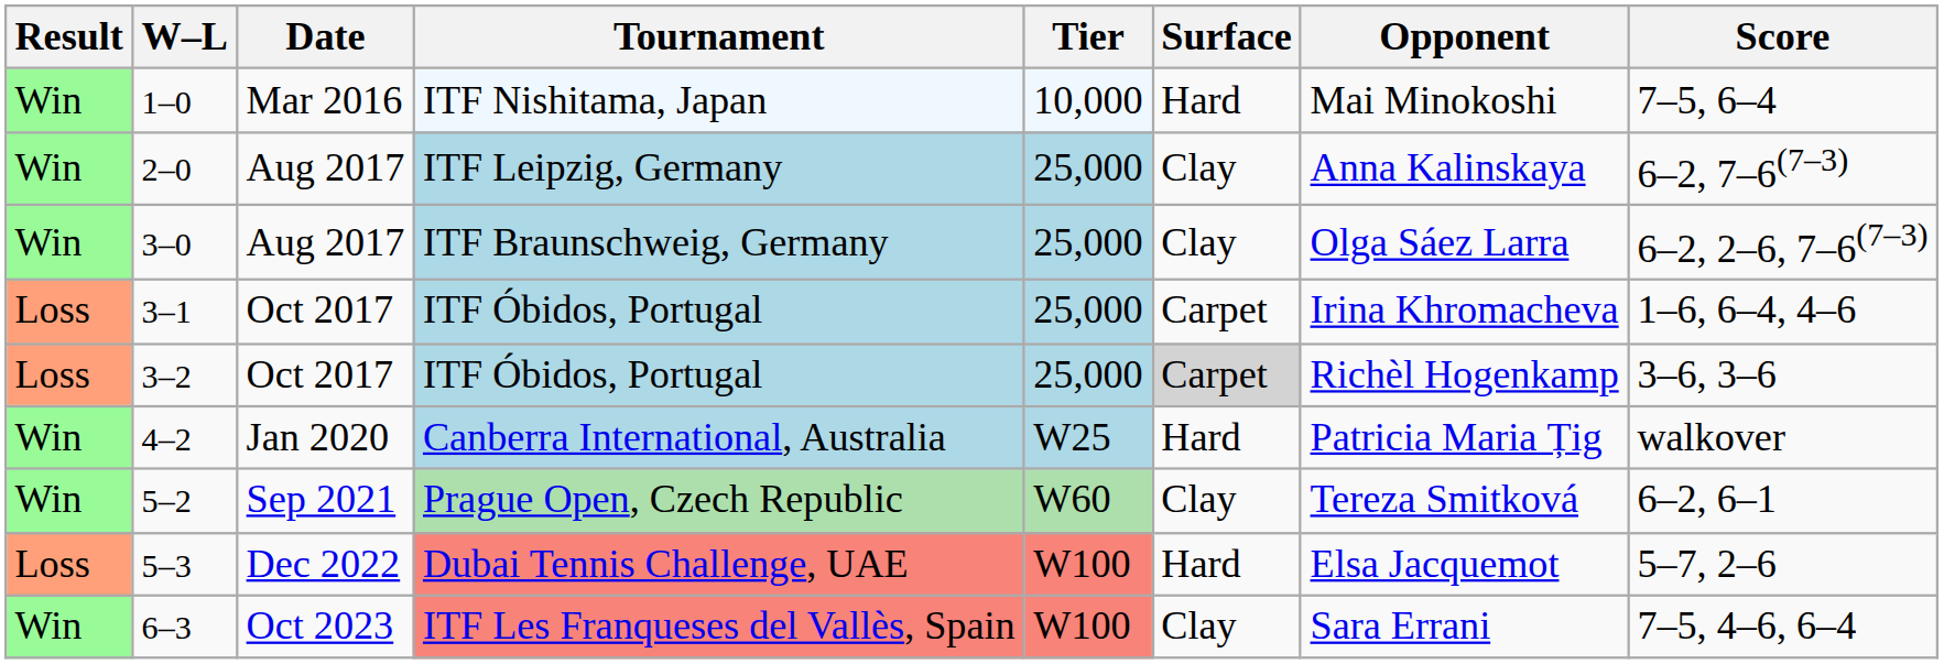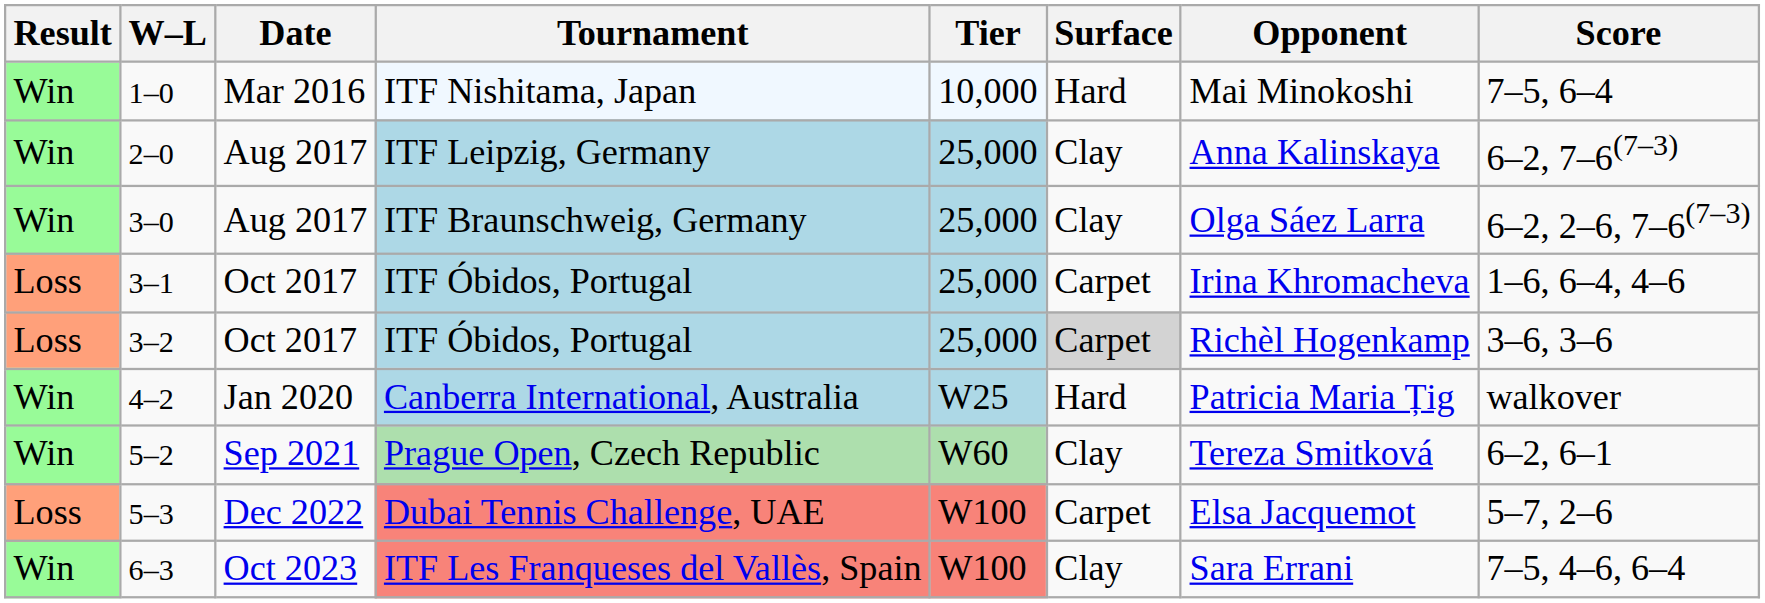 <table class="sortable wikitable">
 <tr>
 <th>Result</th>
 <th class="unsortable">W–L</th>
 <th>Date</th>
 <th>Tournament</th>
 <th>Tier</th>
 <th>Surface</th>
 <th>Opponent</th>
 <th class="unsortable">Score</th>
 </tr>
 <tr>
 <td style="background:#98fb98;">Win</td>
 <td><small>1–0</small></td>
 <td>Mar 2016</td>
 <td style="background:#f0f8ff;">ITF Nishitama, Japan</td>
 <td style="background:#f0f8ff;">10,000</td>
 <td>Hard</td>
 <td> Mai Minokoshi</td>
 <td>7–5, 6–4</td>
 </tr>
 <tr>
 <td style="background:#98fb98;">Win</td>
 <td><small>2–0</small></td>
 <td>Aug 2017</td>
 <td style="background:lightblue;">ITF Leipzig, Germany</td>
 <td style="background:lightblue;">25,000</td>
 <td>Clay</td>
 <td> <a href='#'>Anna Kalinskaya</a></td>
 <td>6–2, 7–6<sup>(7–3)</sup></td>
 </tr>
 <tr>
 <td style="background:#98fb98;">Win</td>
 <td><small>3–0</small></td>
 <td>Aug 2017</td>
 <td style="background:lightblue;">ITF Braunschweig, Germany</td>
 <td style="background:lightblue;">25,000</td>
 <td>Clay</td>
 <td> <a href='#'>Olga Sáez Larra</a></td>
 <td>6–2, 2–6, 7–6<sup>(7–3)</sup></td>
 </tr>
 <tr>
 <td style="background:#ffa07a;">Loss</td>
 <td><small>3–1</small></td>
 <td>Oct 2017</td>
 <td style="background:lightblue;">ITF Óbidos, Portugal</td>
 <td style="background:lightblue;">25,000</td>
 <td>Carpet</td>
 <td> <a href='#'>Irina Khromacheva</a></td>
 <td>1–6, 6–4, 4–6</td>
 </tr>
 <tr>
 <td style="background:#ffa07a;">Loss</td>
 <td><small>3–2</small></td>
 <td>Oct 2017</td>
 <td style="background:lightblue;">ITF Óbidos, Portugal</td>
 <td style="background:lightblue;">25,000</td>
 <td style="background: lightgrey;">Carpet</td>
 <td> <a href='#'>Richèl Hogenkamp</a></td>
 <td>3–6, 3–6</td>
 </tr>
 <tr>
 <td style="background:#98fb98;">Win</td>
 <td><small>4–2</small></td>
 <td>Jan 2020</td>
 <td style="background:lightblue;"><a href='#'>Canberra International</a>, Australia</td>
 <td style="background:lightblue;">W25</td>
 <td>Hard</td>
 <td> <a href='#'>Patricia Maria Țig</a></td>
 <td>walkover</td>
 </tr>
 <tr>
 <td style="background:#98fb98;">Win</td>
 <td><small>5–2</small></td>
 <td><a href='#'>Sep 2021</a></td>
 <td style="background:#addfad;"><a href='#'>Prague Open</a>, Czech Republic</td>
 <td style="background:#addfad;">W60</td>
 <td>Clay</td>
 <td> <a href='#'>Tereza Smitková</a></td>
 <td>6–2, 6–1</td>
 </tr>
 <tr>
 <td style="background:#ffa07a;">Loss</td>
 <td><small>5–3</small></td>
 <td><a href='#'>Dec 2022</a></td>
 <td style="background:#f88379;"><a href='#'>Dubai Tennis Challenge</a>, UAE</td>
 <td style="background:#f88379;">W100</td>
-<td>Hard</td>
+<td>Carpet</td>
 <td> <a href='#'>Elsa Jacquemot</a></td>
 <td>5–7, 2–6</td>
 </tr>
 <tr>
 <td style="background:#98FB98;">Win</td>
 <td><small>6–3</small></td>
 <td><a href='#'>Oct 2023</a></td>
 <td bgcolor=f88379><a href='#'>ITF Les Franqueses del Vallès</a>, Spain</td>
 <td bgcolor=f88379>W100</td>
 <td>Clay</td>
 <td> <a href='#'>Sara Errani</a></td>
 <td>7–5, 4–6, 6–4</td>
 </tr>
 </table>
